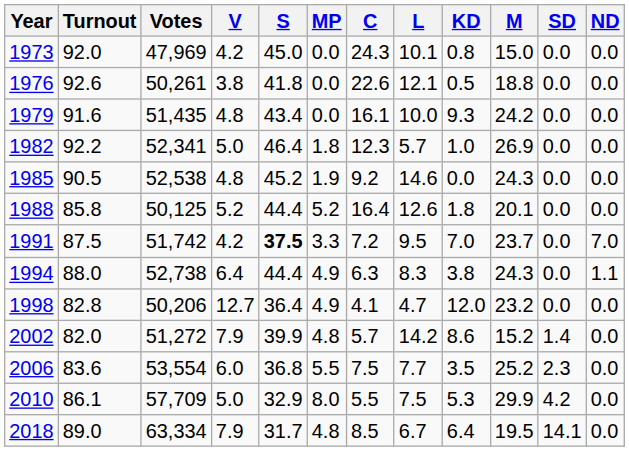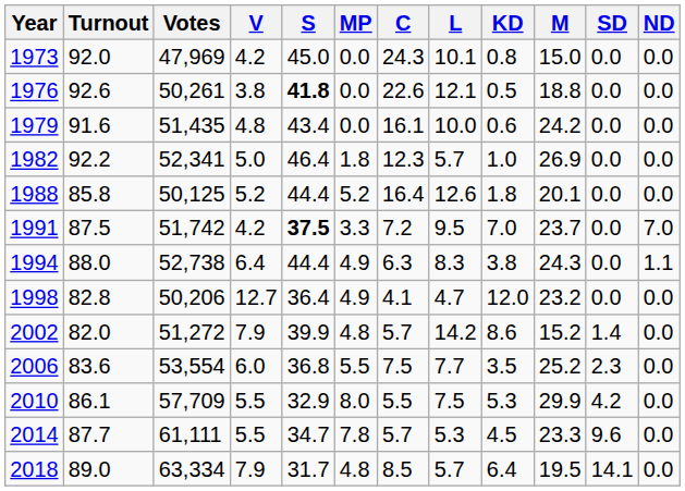 <table class="wikitable sortable" style="font-size: 95%;">
 <tr>
 <th>Year</th>
 <th>Turnout</th>
 <th>Votes</th>
 <th><a href='#'>V</a></th>
 <th><a href='#'>S</a></th>
 <th><a href='#'>MP</a></th>
 <th><a href='#'>C</a></th>
 <th><a href='#'>L</a></th>
 <th><a href='#'>KD</a></th>
 <th><a href='#'>M</a></th>
 <th><a href='#'>SD</a></th>
 <th><a href='#'>ND</a></th>
 </tr>
 <tr>
 <td><a href='#'>1973</a></td>
 <td>92.0</td>
 <td>47,969</td>
 <td>4.2</td>
 <td>45.0</td>
 <td>0.0</td>
 <td>24.3</td>
 <td>10.1</td>
 <td>0.8</td>
 <td>15.0</td>
 <td>0.0</td>
 <td>0.0</td>
 </tr>
 <tr>
 <td><a href='#'>1976</a></td>
 <td>92.6</td>
 <td>50,261</td>
 <td>3.8</td>
-<td>41.8</td>
+<td><strong>41.8</strong></td>
 <td>0.0</td>
 <td>22.6</td>
 <td>12.1</td>
 <td>0.5</td>
 <td>18.8</td>
 <td>0.0</td>
 <td>0.0</td>
 </tr>
 <tr>
 <td><a href='#'>1979</a></td>
 <td>91.6</td>
 <td>51,435</td>
 <td>4.8</td>
 <td>43.4</td>
 <td>0.0</td>
 <td>16.1</td>
 <td>10.0</td>
-<td>9.3</td>
+<td>0.6</td>
 <td>24.2</td>
 <td>0.0</td>
 <td>0.0</td>
 </tr>
 <tr>
 <td><a href='#'>1982</a></td>
 <td>92.2</td>
 <td>52,341</td>
 <td>5.0</td>
 <td>46.4</td>
 <td>1.8</td>
 <td>12.3</td>
 <td>5.7</td>
 <td>1.0</td>
 <td>26.9</td>
-<td>0.0</td>
-<td>0.0</td>
-</tr>
-<tr>
-<td><a href='#'>1985</a></td>
-<td>90.5</td>
-<td>52,538</td>
-<td>4.8</td>
-<td>45.2</td>
-<td>1.9</td>
-<td>9.2</td>
-<td>14.6</td>
-<td>0.0</td>
-<td>24.3</td>
 <td>0.0</td>
 <td>0.0</td>
 </tr>
 <tr>
 <td><a href='#'>1988</a></td>
 <td>85.8</td>
 <td>50,125</td>
 <td>5.2</td>
 <td>44.4</td>
 <td>5.2</td>
 <td>16.4</td>
 <td>12.6</td>
 <td>1.8</td>
 <td>20.1</td>
 <td>0.0</td>
 <td>0.0</td>
 </tr>
 <tr>
 <td><a href='#'>1991</a></td>
 <td>87.5</td>
 <td>51,742</td>
 <td>4.2</td>
 <td><strong>37.5</strong></td>
 <td>3.3</td>
 <td>7.2</td>
 <td>9.5</td>
 <td>7.0</td>
 <td>23.7</td>
 <td>0.0</td>
 <td>7.0</td>
 </tr>
 <tr>
 <td><a href='#'>1994</a></td>
 <td>88.0</td>
 <td>52,738</td>
 <td>6.4</td>
 <td>44.4</td>
 <td>4.9</td>
 <td>6.3</td>
 <td>8.3</td>
 <td>3.8</td>
 <td>24.3</td>
 <td>0.0</td>
 <td>1.1</td>
 </tr>
 <tr>
 <td><a href='#'>1998</a></td>
 <td>82.8</td>
 <td>50,206</td>
 <td>12.7</td>
 <td>36.4</td>
 <td>4.9</td>
 <td>4.1</td>
 <td>4.7</td>
 <td>12.0</td>
 <td>23.2</td>
 <td>0.0</td>
 <td>0.0</td>
 </tr>
 <tr>
 <td><a href='#'>2002</a></td>
 <td>82.0</td>
 <td>51,272</td>
 <td>7.9</td>
 <td>39.9</td>
 <td>4.8</td>
 <td>5.7</td>
 <td>14.2</td>
 <td>8.6</td>
 <td>15.2</td>
 <td>1.4</td>
 <td>0.0</td>
 </tr>
 <tr>
 <td><a href='#'>2006</a></td>
 <td>83.6</td>
 <td>53,554</td>
 <td>6.0</td>
 <td>36.8</td>
 <td>5.5</td>
 <td>7.5</td>
 <td>7.7</td>
 <td>3.5</td>
 <td>25.2</td>
 <td>2.3</td>
 <td>0.0</td>
 </tr>
 <tr>
 <td><a href='#'>2010</a></td>
 <td>86.1</td>
 <td>57,709</td>
-<td>5.0</td>
+<td>5.5</td>
 <td>32.9</td>
 <td>8.0</td>
 <td>5.5</td>
 <td>7.5</td>
 <td>5.3</td>
 <td>29.9</td>
 <td>4.2</td>
 <td>0.0</td>
 </tr>
 <tr>
+<td><a href='#'>2014</a></td>
+<td>87.7</td>
+<td>61,111</td>
+<td>5.5</td>
+<td>34.7</td>
+<td>7.8</td>
+<td>5.7</td>
+<td>5.3</td>
+<td>4.5</td>
+<td>23.3</td>
+<td>9.6</td>
+<td>0.0</td>
+</tr>
+<tr>
 <td><a href='#'>2018</a></td>
 <td>89.0</td>
 <td>63,334</td>
 <td>7.9</td>
 <td>31.7</td>
 <td>4.8</td>
 <td>8.5</td>
-<td>6.7</td>
+<td>5.7</td>
 <td>6.4</td>
 <td>19.5</td>
 <td>14.1</td>
 <td>0.0</td>
 </tr>
 </table>
